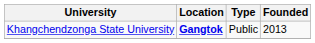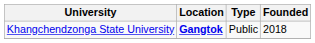 <table class="wikitable">
 <tr>
 <th>University</th>
 <th>Location</th>
 <th>Type</th>
 <th>Founded</th>
 </tr>
 <tr>
 <td><a href='#'>Khangchendzonga State University</a></td>
 <td><strong><a href='#'>Gangtok</a></strong></td>
 <td>Public</td>
-<td>2013</td>
+<td>2018</td>
 </tr>
 <tr>
 </tr>
 </table>
